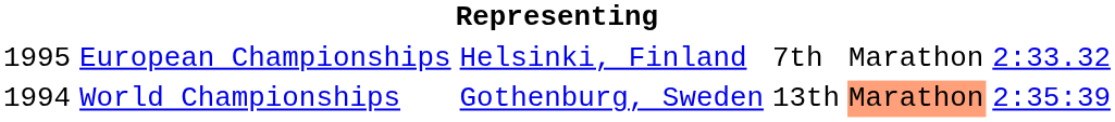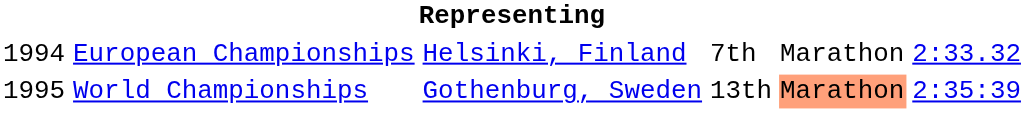 <table>
 <tr>
 <th colspan="6">Representing </th>
 </tr>
 <tr>
-<td>1995</td>
+<td>1994</td>
 <td><a href='#'>European Championships</a></td>
 <td><a href='#'>Helsinki, Finland</a></td>
 <td>7th</td>
 <td>Marathon</td>
 <td><a href='#'>2:33.32</a></td>
 </tr>
 <tr>
-<td>1994</td>
+<td>1995</td>
 <td><a href='#'>World Championships</a></td>
 <td><a href='#'>Gothenburg, Sweden</a></td>
 <td>13th</td>
 <td style="background: lightsalmon;">Marathon</td>
 <td><a href='#'>2:35:39</a></td>
 </tr>
 </table>
